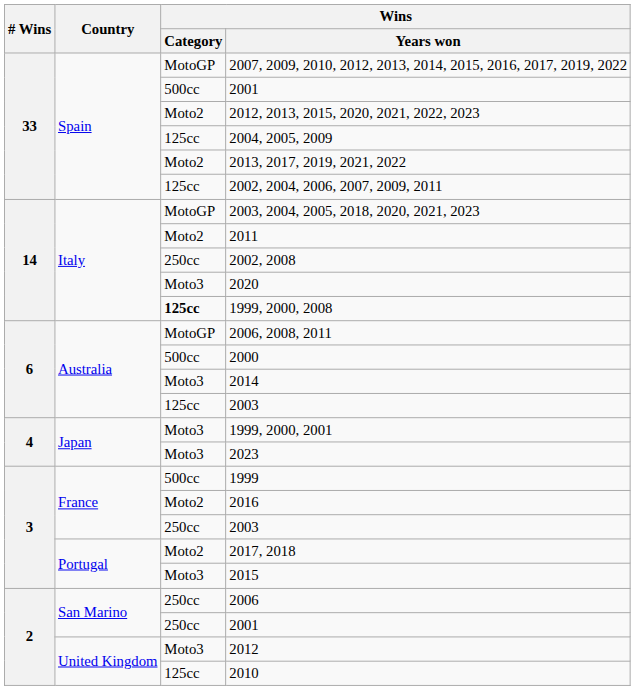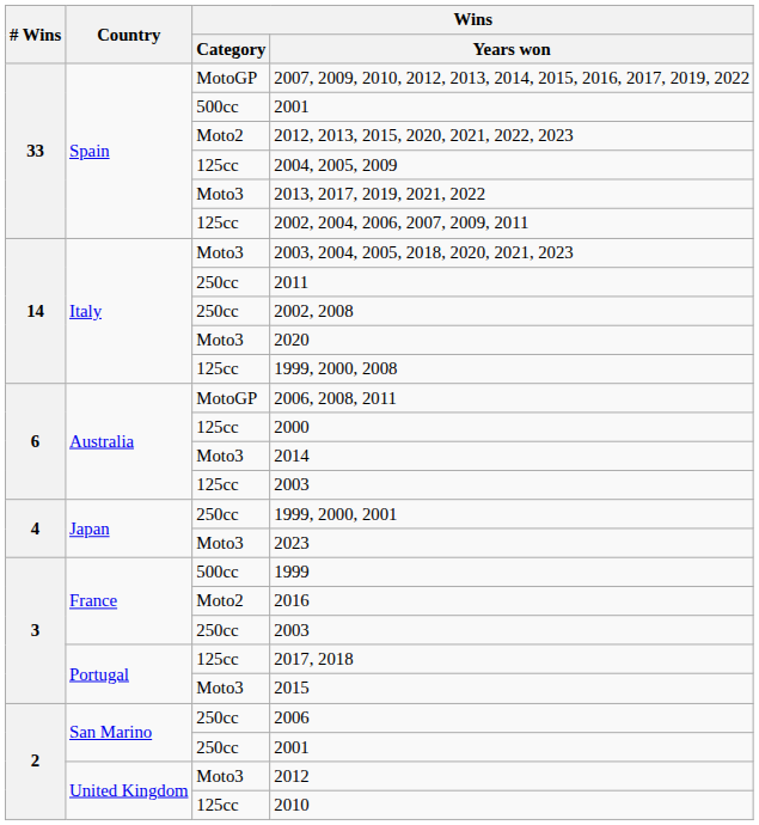 <table class="wikitable" style="font-size: 95%;">
 <tr>
 <th rowspan=2># Wins</th>
 <th rowspan=2>Country</th>
 <th colspan=2>Wins</th>
 </tr>
 <tr>
 <th>Category</th>
 <th>Years won</th>
 </tr>
 <tr>
 <th rowspan=6>33</th>
 <td rowspan=6> <a href='#'>Spain</a></td>
 <td>MotoGP</td>
 <td>2007, 2009, 2010, 2012, 2013, 2014, 2015, 2016, 2017, 2019, 2022</td>
 </tr>
 <tr>
 <td>500cc</td>
 <td>2001</td>
 </tr>
 <tr>
 <td>Moto2</td>
 <td>2012, 2013, 2015, 2020, 2021, 2022, 2023</td>
 </tr>
 <tr>
 <td>125cc</td>
 <td>2004, 2005, 2009</td>
 </tr>
 <tr>
-<td>Moto2</td>
+<td>Moto3</td>
 <td>2013, 2017, 2019, 2021, 2022</td>
 </tr>
 <tr>
 <td>125cc</td>
 <td>2002, 2004, 2006, 2007, 2009, 2011</td>
 </tr>
 <tr>
 <th rowspan=5>14</th>
 <td rowspan=5> <a href='#'>Italy</a></td>
-<td>MotoGP</td>
+<td>Moto3</td>
 <td>2003, 2004, 2005, 2018, 2020, 2021, 2023</td>
 </tr>
 <tr>
-<td>Moto2</td>
+<td>250cc</td>
 <td>2011</td>
 </tr>
 <tr>
 <td>250cc</td>
 <td>2002, 2008</td>
 </tr>
 <tr>
 <td>Moto3</td>
 <td>2020</td>
 </tr>
 <tr>
-<td><strong>125cc</strong></td>
+<td>125cc</td>
 <td>1999, 2000, 2008</td>
 </tr>
 <tr>
 <th rowspan=4>6</th>
 <td rowspan=4> <a href='#'>Australia</a></td>
 <td>MotoGP</td>
 <td>2006, 2008, 2011</td>
 </tr>
 <tr>
-<td>500cc</td>
+<td>125cc</td>
 <td>2000</td>
 </tr>
 <tr>
 <td>Moto3</td>
 <td>2014</td>
 </tr>
 <tr>
 <td>125cc</td>
 <td>2003</td>
 </tr>
 <tr>
 <th rowspan=2>4</th>
 <td rowspan=2> <a href='#'>Japan</a></td>
-<td>Moto3</td>
+<td>250cc</td>
 <td>1999, 2000, 2001</td>
 </tr>
 <tr>
 <td>Moto3</td>
 <td>2023</td>
 </tr>
 <tr>
 <th rowspan=5>3</th>
 <td rowspan=3> <a href='#'>France</a></td>
 <td>500cc</td>
 <td>1999</td>
 </tr>
 <tr>
 <td>Moto2</td>
 <td>2016</td>
 </tr>
 <tr>
 <td>250cc</td>
 <td>2003</td>
 </tr>
 <tr>
 <td rowspan=2> <a href='#'>Portugal</a></td>
-<td>Moto2</td>
+<td>125cc</td>
 <td>2017, 2018</td>
 </tr>
 <tr>
 <td>Moto3</td>
 <td>2015</td>
 </tr>
 <tr>
 <th rowspan=4>2</th>
 <td rowspan=2> <a href='#'>San Marino</a></td>
 <td>250cc</td>
 <td>2006</td>
 </tr>
 <tr>
 <td>250cc</td>
 <td>2001</td>
 </tr>
 <tr>
 <td rowspan=2> <a href='#'>United Kingdom</a></td>
 <td>Moto3</td>
 <td>2012</td>
 </tr>
 <tr>
 <td>125cc</td>
 <td>2010</td>
 </tr>
 </table>
